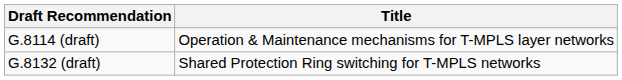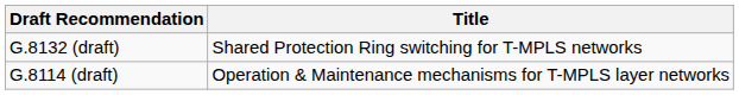 <table class="wikitable">
 <tr>
 <th>Draft Recommendation</th>
 <th>Title</th>
 </tr>
 <tr>
+<td>G.8132 (draft)</td>
+<td>Shared Protection Ring switching for T-MPLS networks</td>
+</tr>
+<tr>
 <td>G.8114 (draft)</td>
 <td>Operation & Maintenance mechanisms for T-MPLS layer networks</td>
 </tr>
-<tr>
-<td>G.8132 (draft)</td>
-<td>Shared Protection Ring switching for T-MPLS networks</td>
-</tr>
 </table>
